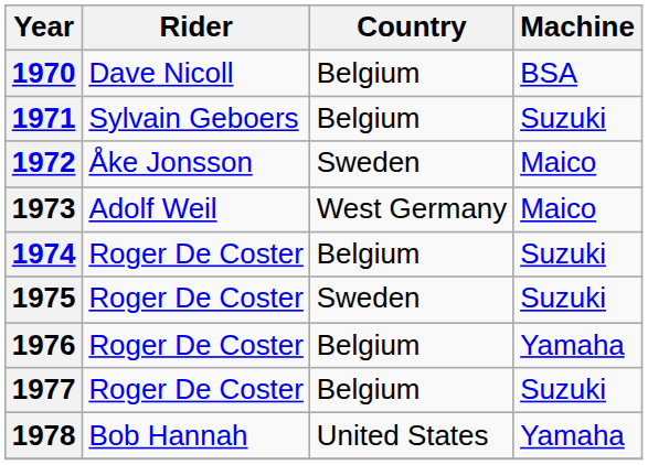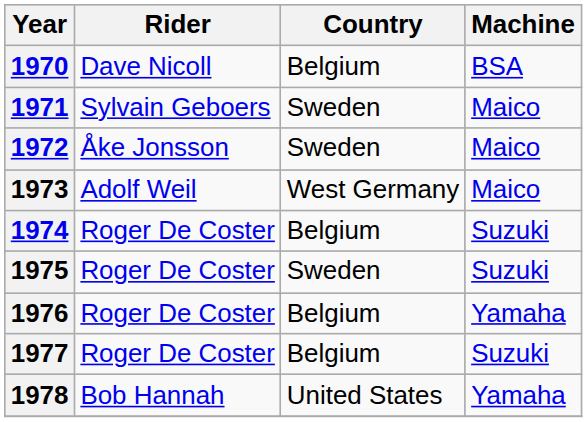 <table class="wikitable">
 <tr>
 <th>Year</th>
 <th>Rider</th>
 <th>Country</th>
 <th>Machine</th>
 </tr>
 <tr>
 <th align="center"><a href='#'>1970</a></th>
 <td> <a href='#'>Dave Nicoll</a></td>
 <td>Belgium</td>
 <td><a href='#'>BSA</a></td>
 </tr>
 <tr>
 <th align="center"><a href='#'>1971</a></th>
 <td> <a href='#'>Sylvain Geboers</a></td>
-<td>Belgium</td>
-<td><a href='#'>Suzuki</a></td>
+<td>Sweden</td>
+<td><a href='#'>Maico</a></td>
 </tr>
 <tr>
 <th align="center"><a href='#'>1972</a></th>
 <td> <a href='#'>Åke Jonsson</a></td>
 <td>Sweden</td>
 <td><a href='#'>Maico</a></td>
 </tr>
 <tr>
 <th align="center">1973</th>
 <td> <a href='#'>Adolf Weil</a></td>
 <td>West Germany</td>
 <td><a href='#'>Maico</a></td>
 </tr>
 <tr>
 <th align="center"><a href='#'>1974</a></th>
 <td> <a href='#'>Roger De Coster</a></td>
 <td>Belgium</td>
 <td><a href='#'>Suzuki</a></td>
 </tr>
 <tr>
 <th align="center">1975</th>
 <td> <a href='#'>Roger De Coster</a></td>
 <td>Sweden</td>
 <td><a href='#'>Suzuki</a></td>
 </tr>
 <tr>
 <th align="center">1976</th>
 <td> <a href='#'>Roger De Coster</a></td>
 <td>Belgium</td>
 <td><a href='#'>Yamaha</a></td>
 </tr>
 <tr>
 <th align="center">1977</th>
 <td> <a href='#'>Roger De Coster</a></td>
 <td>Belgium</td>
 <td><a href='#'>Suzuki</a></td>
 </tr>
 <tr>
 <th align="center">1978</th>
 <td> <a href='#'>Bob Hannah</a></td>
 <td>United States</td>
 <td><a href='#'>Yamaha</a></td>
 </tr>
 <tr>
 </tr>
 </table>
